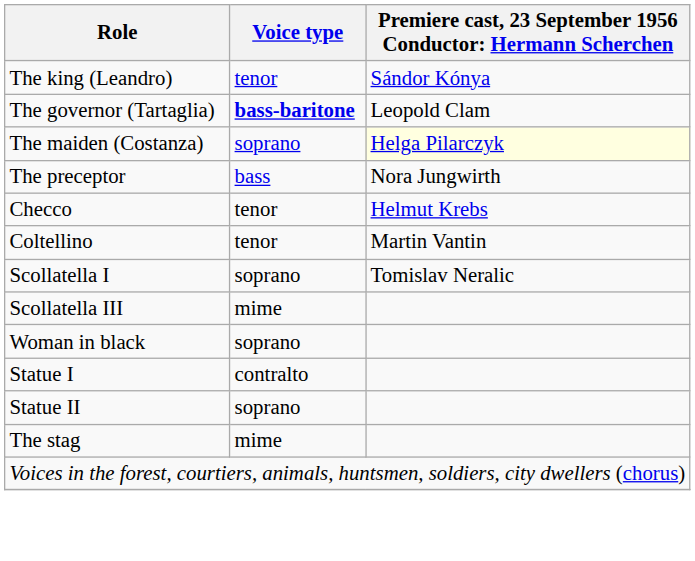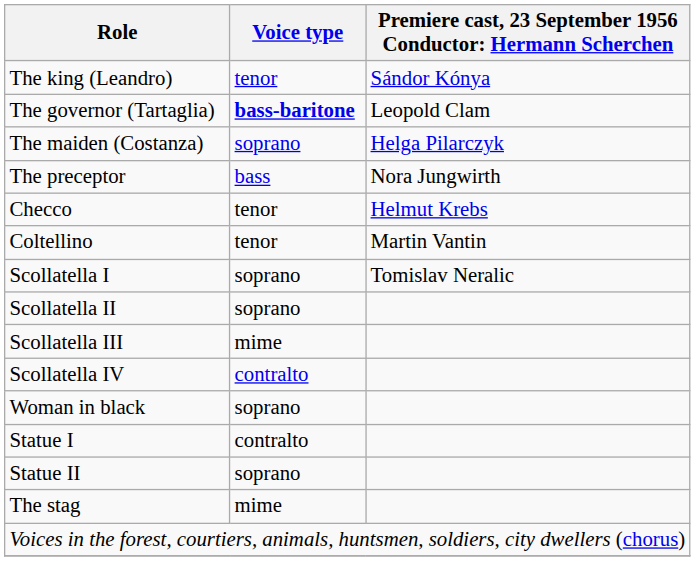 <table class="wikitable">
 <tr>
 <th>Role</th>
 <th><a href='#'>Voice type</a></th>
 <th>Premiere cast, 23 September 1956<br>Conductor: <a href='#'>Hermann Scherchen</a></th>
 </tr>
 <tr>
 <td>The king (Leandro)</td>
 <td><a href='#'>tenor</a></td>
 <td><a href='#'>Sándor Kónya</a></td>
 </tr>
 <tr>
 <td>The governor (Tartaglia)</td>
 <td><strong><a href='#'>bass-baritone</a></strong></td>
 <td>Leopold Clam</td>
 </tr>
 <tr>
 <td>The maiden (Costanza)</td>
 <td><a href='#'>soprano</a></td>
-<td style="background: lightyellow;"><a href='#'>Helga Pilarczyk</a></td>
+<td><a href='#'>Helga Pilarczyk</a></td>
 </tr>
 <tr>
 <td>The preceptor</td>
 <td><a href='#'>bass</a></td>
 <td>Nora Jungwirth</td>
 </tr>
 <tr>
 <td>Checco</td>
 <td>tenor</td>
 <td><a href='#'>Helmut Krebs</a></td>
 </tr>
 <tr>
 <td>Coltellino</td>
 <td>tenor</td>
 <td>Martin Vantin</td>
 </tr>
 <tr>
 <td>Scollatella I</td>
 <td>soprano</td>
 <td>Tomislav Neralic</td>
 </tr>
 <tr>
+<td>Scollatella II</td>
+<td>soprano</td>
+<td></td>
+</tr>
+<tr>
 <td>Scollatella III</td>
 <td>mime</td>
+<td></td>
+</tr>
+<tr>
+<td>Scollatella IV</td>
+<td><a href='#'>contralto</a></td>
 <td></td>
 </tr>
 <tr>
 <td>Woman in black</td>
 <td>soprano</td>
 <td></td>
 </tr>
 <tr>
 <td>Statue I</td>
 <td>contralto</td>
 <td></td>
 </tr>
 <tr>
 <td>Statue II</td>
 <td>soprano</td>
 <td></td>
 </tr>
 <tr>
 <td>The stag</td>
 <td>mime</td>
 <td></td>
 </tr>
 <tr>
 <td colspan="3"><em>Voices in the forest, courtiers, animals, huntsmen, soldiers, city dwellers</em> (<a href='#'>chorus</a>)</td>
 </tr>
 <tr>
 </tr>
 </table>
